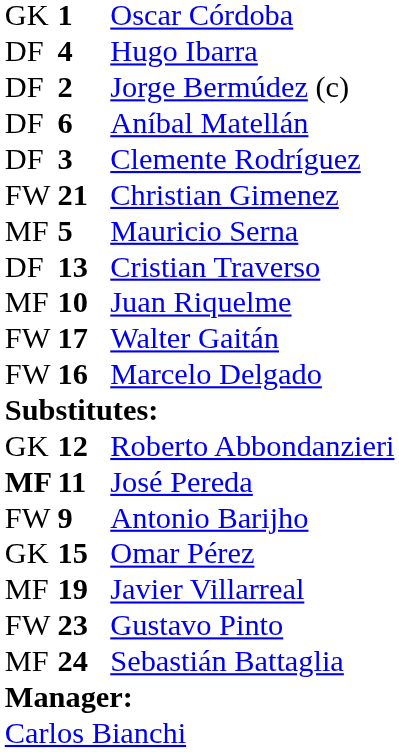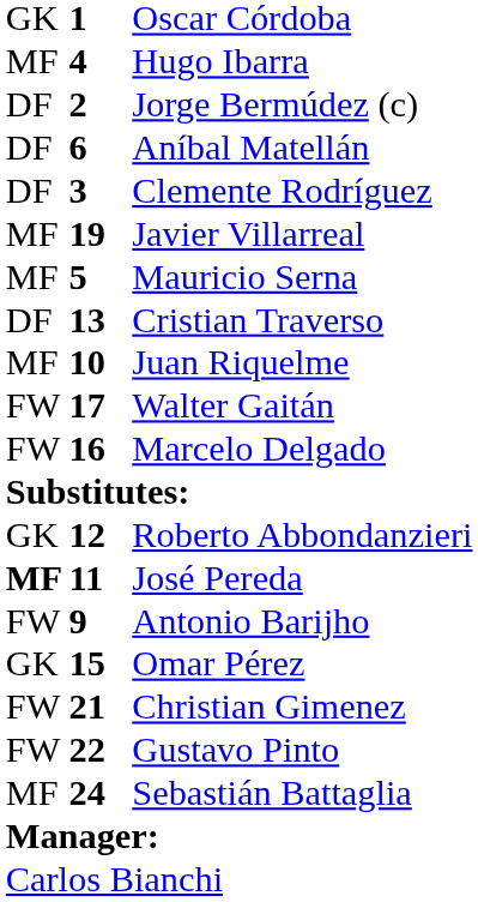 <table style="font-size:90%; margin:0.2em auto;" cellspacing="0" cellpadding="0">
 <tr>
 <th width="25"></th>
 <th width="25"></th>
 </tr>
 <tr>
 <td>GK</td>
 <td><strong>1</strong></td>
 <td> <a href='#'>Oscar Córdoba</a></td>
 </tr>
 <tr>
-<td>DF</td>
+<td>MF</td>
 <td><strong>4</strong></td>
 <td> <a href='#'>Hugo Ibarra</a></td>
 </tr>
 <tr>
 <td>DF</td>
 <td><strong>2</strong></td>
 <td> <a href='#'>Jorge Bermúdez</a> (c)</td>
 </tr>
 <tr>
 <td>DF</td>
 <td><strong>6</strong></td>
 <td> <a href='#'>Aníbal Matellán</a></td>
 </tr>
 <tr>
 <td>DF</td>
 <td><strong>3</strong></td>
 <td> <a href='#'>Clemente Rodríguez</a></td>
 </tr>
 <tr>
-<td>FW</td>
-<td><strong>21</strong></td>
-<td> <a href='#'>Christian Gimenez</a></td>
+<td>MF</td>
+<td><strong>19</strong></td>
+<td> <a href='#'>Javier Villarreal</a></td>
 <td></td>
 <td></td>
 </tr>
 <tr>
 <td>MF</td>
 <td><strong>5</strong></td>
 <td> <a href='#'>Mauricio Serna</a></td>
 </tr>
 <tr>
 <td>DF</td>
 <td><strong>13</strong></td>
 <td> <a href='#'>Cristian Traverso</a></td>
 </tr>
 <tr>
 <td>MF</td>
 <td><strong>10</strong></td>
 <td> <a href='#'>Juan Riquelme</a></td>
 </tr>
 <tr>
 <td>FW</td>
 <td><strong>17</strong></td>
 <td> <a href='#'>Walter Gaitán</a></td>
 </tr>
 <tr>
 <td>FW</td>
 <td><strong>16</strong></td>
 <td> <a href='#'>Marcelo Delgado</a></td>
 <td></td>
 </tr>
 <tr>
 <td colspan=3><strong>Substitutes:</strong></td>
 </tr>
 <tr>
 <td>GK</td>
 <td><strong>12</strong></td>
 <td> <a href='#'>Roberto Abbondanzieri</a></td>
 </tr>
 <tr>
 <td><strong>MF</strong></td>
 <td><strong>11</strong></td>
 <td> <a href='#'>José Pereda</a></td>
 </tr>
 <tr>
 <td>FW</td>
 <td><strong>9</strong></td>
 <td> <a href='#'>Antonio Barijho</a></td>
 </tr>
 <tr>
 <td>GK</td>
 <td><strong>15</strong></td>
 <td> <a href='#'>Omar Pérez</a></td>
 </tr>
 <tr>
-<td>MF</td>
-<td><strong>19</strong></td>
-<td> <a href='#'>Javier Villarreal</a></td>
+<td>FW</td>
+<td><strong>21</strong></td>
+<td> <a href='#'>Christian Gimenez</a></td>
 <td></td>
 <td></td>
 </tr>
 <tr>
 <td>FW</td>
-<td><strong>23</strong></td>
+<td><strong>22</strong></td>
 <td> <a href='#'>Gustavo Pinto</a></td>
 </tr>
 <tr>
 <td>MF</td>
 <td><strong>24</strong></td>
 <td> <a href='#'>Sebastián Battaglia</a></td>
 </tr>
 <tr>
 <td colspan=3><strong>Manager:</strong></td>
 </tr>
 <tr>
 <td colspan=4> <a href='#'>Carlos Bianchi</a></td>
 </tr>
 </table>
